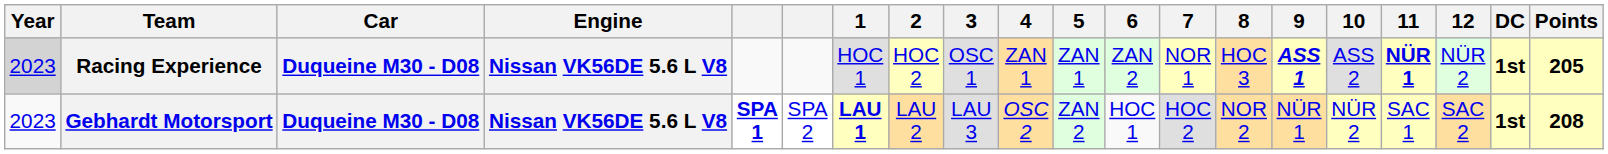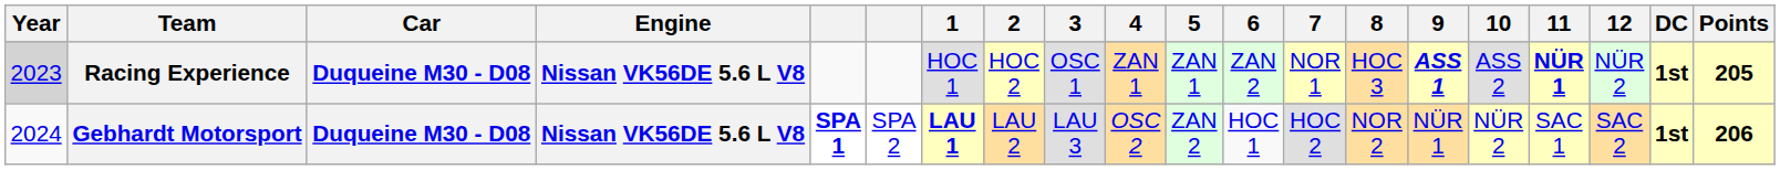 <table class="wikitable" style="text-align:center; font-size:90%">
 <tr>
 <th>Year</th>
 <th>Team</th>
 <th>Car</th>
 <th>Engine</th>
 <th></th>
 <th></th>
 <th>1</th>
 <th>2</th>
 <th>3</th>
 <th>4</th>
 <th>5</th>
 <th>6</th>
 <th>7</th>
 <th>8</th>
 <th>9</th>
 <th>10</th>
 <th>11</th>
 <th>12</th>
 <th>DC</th>
 <th>Points</th>
 </tr>
 <tr>
 <td style="background: lightgrey;"><a href='#'>2023</a></td>
 <th>Racing Experience</th>
 <th><a href='#'>Duqueine M30 - D08</a></th>
 <th><a href='#'>Nissan</a> <a href='#'>VK56DE</a> 5.6 L <a href='#'>V8</a></th>
 <td></td>
 <td></td>
 <td style="background:#DFDFDF;"><a href='#'>HOC<br>1</a><br></td>
 <td style="background:#FFFFBF;"><a href='#'>HOC<br>2</a><br></td>
 <td style="background:#DFDFDF;"><a href='#'>OSC<br>1</a><br></td>
 <td style="background:#FFDF9F;"><a href='#'>ZAN<br>1</a><br></td>
 <td style="background:#DFFFDF;"><a href='#'>ZAN<br>1</a><br></td>
 <td style="background:#DFFFDF;"><a href='#'>ZAN<br>2</a><br></td>
 <td style="background:#FFFFBF;"><a href='#'>NOR<br>1</a><br></td>
 <td style="background:#FFDF9F;"><a href='#'>HOC<br>3</a><br></td>
 <td style="background:#FFFFBF;"><strong><em><a href='#'>ASS<br>1</a></em></strong><br></td>
 <td style="background:#DFDFDF;"><a href='#'>ASS<br>2</a><br></td>
 <td style="background:#FFFFBF;"><strong><a href='#'>NÜR<br>1</a></strong><br></td>
 <td style="background:#DFFFDF;"><a href='#'>NÜR<br>2</a><br></td>
 <th style="background:#FFFFBF;">1st</th>
 <th style="background:#FFFFBF;">205</th>
 </tr>
 <tr>
-<td><a href='#'>2023</a></td>
+<td><a href='#'>2024</a></td>
 <th><a href='#'>Gebhardt Motorsport</a></th>
 <th><a href='#'>Duqueine M30 - D08</a></th>
 <th><a href='#'>Nissan</a> <a href='#'>VK56DE</a> 5.6 L <a href='#'>V8</a></th>
 <td style="background:#FFFFFF;"><strong><a href='#'>SPA<br>1</a></strong><br></td>
 <td style="background:#FFFFFF;"><a href='#'>SPA<br>2</a><br></td>
 <td style="background:#FFFFBF;"><strong><a href='#'>LAU<br>1</a></strong><br></td>
 <td style="background:#FFDF9F;"><a href='#'>LAU<br>2</a><br></td>
 <td style="background:#DFDFDF;"><a href='#'>LAU<br>3</a><br></td>
 <td style="background:#FFDF9F;"><em><a href='#'>OSC<br>2</a></em><br></td>
 <td style="background:#DFFFDF;"><a href='#'>ZAN<br>2</a><br></td>
 <td style="background:#;"><a href='#'>HOC<br>1</a><br></td>
 <td style="background:#DFDFDF;"><a href='#'>HOC<br>2</a><br></td>
 <td style="background:#FFDF9F;"><a href='#'>NOR<br>2</a><br></td>
 <td style="background:#FFDF9F;"><a href='#'>NÜR<br>1</a><br></td>
 <td style="background:#FFFFBF;"><a href='#'>NÜR<br>2</a><br></td>
 <td style="background:#FFFFBF;"><a href='#'>SAC<br>1</a><br></td>
 <td style="background:#FFDF9F;"><a href='#'>SAC<br>2</a><br></td>
 <th style="background:#FFFFBF;">1st</th>
-<th style="background:#FFFFBF;">208</th>
+<th style="background:#FFFFBF;">206</th>
 </tr>
 </table>
